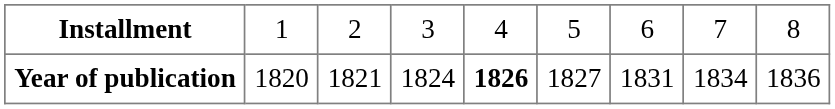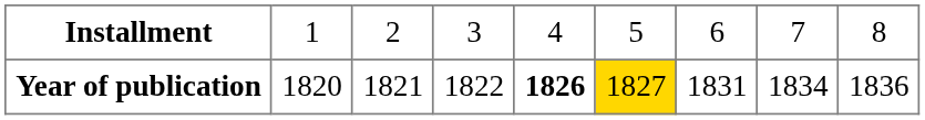 <table border="1" cellspacing="0" cellpadding="5" style="border-collapse:collapse;">
 <tr style="text-align:center;">
 <td><strong>Installment</strong></td>
 <td>1</td>
 <td>2</td>
 <td>3</td>
 <td>4</td>
 <td>5</td>
 <td>6</td>
 <td>7</td>
 <td>8</td>
 </tr>
 <tr>
 <td><strong>Year of publication</strong></td>
 <td>1820</td>
 <td>1821</td>
-<td>1824</td>
+<td>1822</td>
 <td><strong>1826</strong></td>
-<td>1827</td>
+<td style="background: gold;">1827</td>
 <td>1831</td>
 <td>1834</td>
 <td>1836</td>
 </tr>
 </table>
